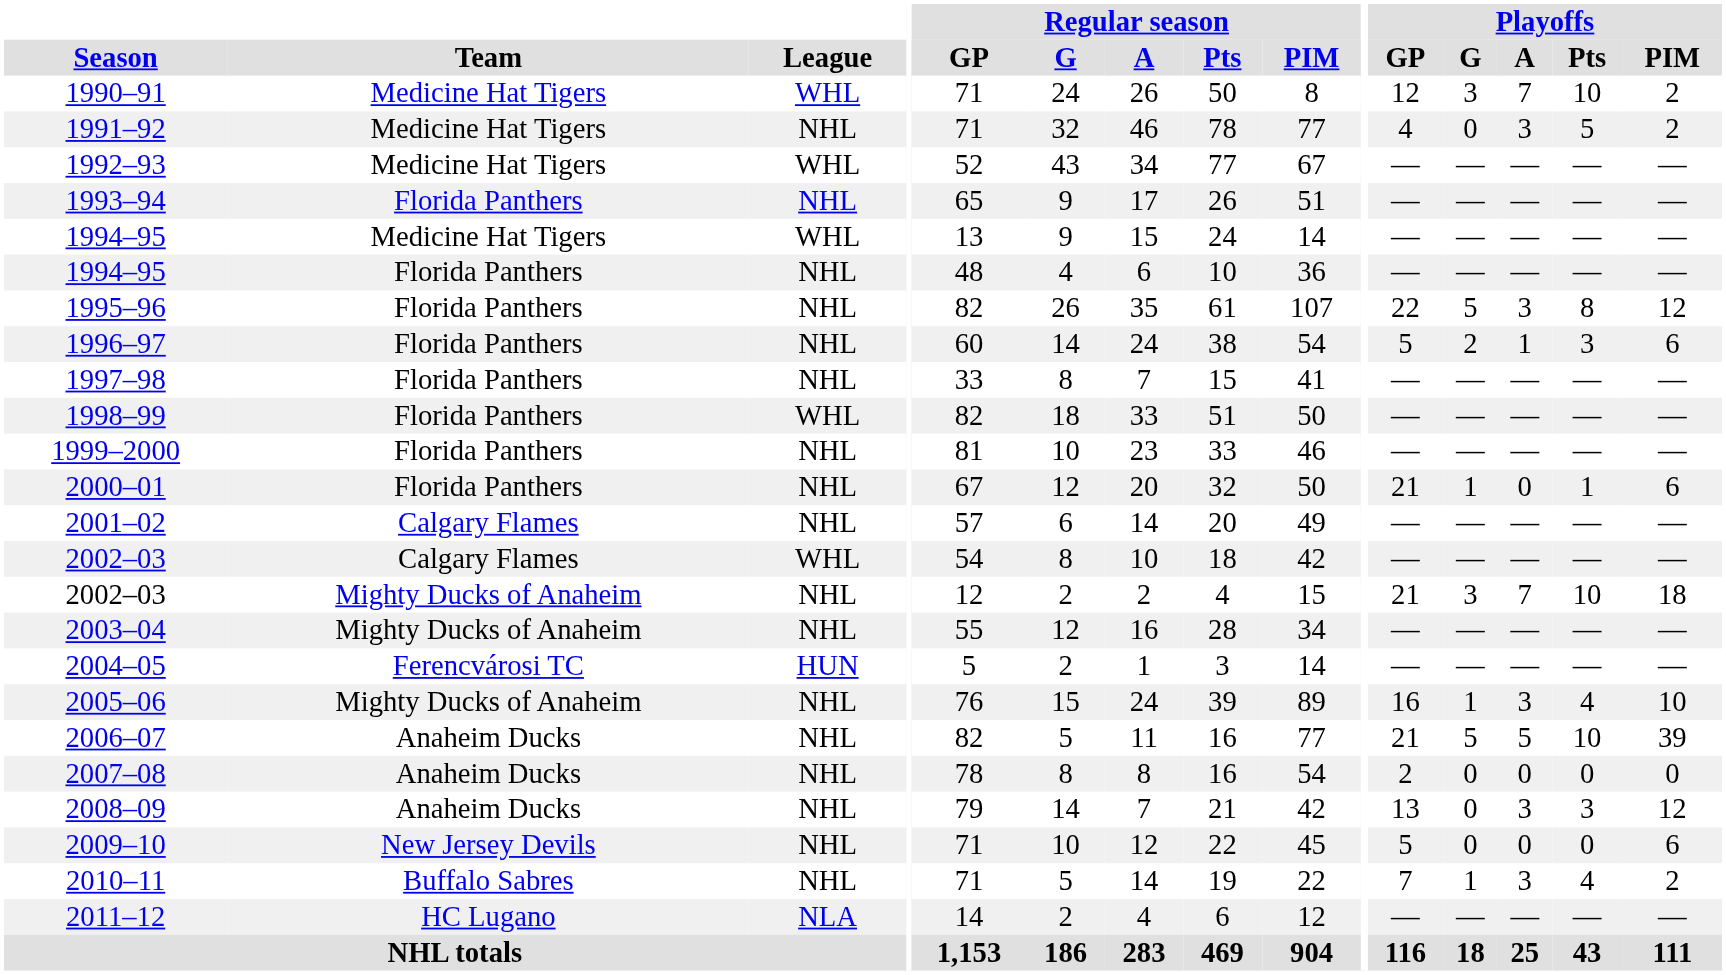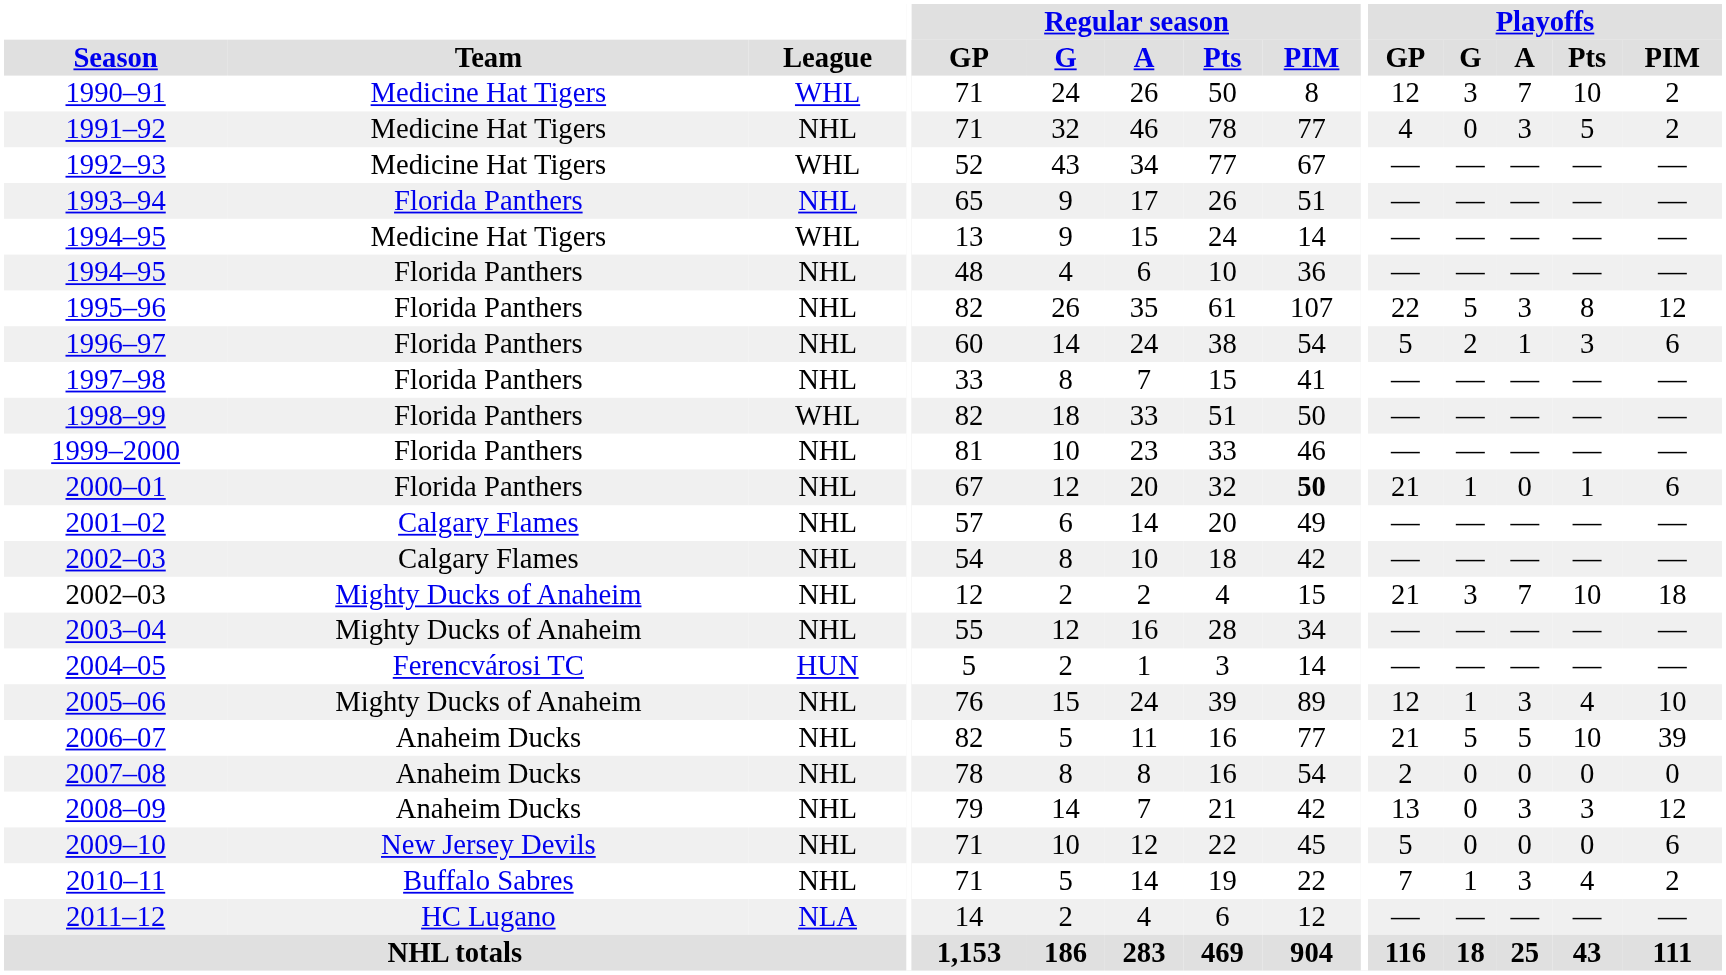 <table border="0" cellpadding="1" cellspacing="0" style="text-align:center; width:60em">
 <tr bgcolor="#e0e0e0">
 <th colspan="3" bgcolor="#ffffff"></th>
 <th rowspan="99" bgcolor="#ffffff"></th>
 <th colspan="5"><a href='#'>Regular season</a></th>
 <th rowspan="99" bgcolor="#ffffff"></th>
 <th colspan="5"><a href='#'>Playoffs</a></th>
 </tr>
 <tr bgcolor="#e0e0e0">
 <th><a href='#'>Season</a></th>
 <th>Team</th>
 <th>League</th>
 <th>GP</th>
 <th><a href='#'>G</a></th>
 <th><a href='#'>A</a></th>
 <th><a href='#'>Pts</a></th>
 <th><a href='#'>PIM</a></th>
 <th>GP</th>
 <th>G</th>
 <th>A</th>
 <th>Pts</th>
 <th>PIM</th>
 </tr>
 <tr>
 <td><a href='#'>1990–91</a></td>
 <td><a href='#'>Medicine Hat Tigers</a></td>
 <td><a href='#'>WHL</a></td>
 <td>71</td>
 <td>24</td>
 <td>26</td>
 <td>50</td>
 <td>8</td>
 <td>12</td>
 <td>3</td>
 <td>7</td>
 <td>10</td>
 <td>2</td>
 </tr>
 <tr bgcolor="#f0f0f0">
 <td><a href='#'>1991–92</a></td>
 <td>Medicine Hat Tigers</td>
 <td>NHL</td>
 <td>71</td>
 <td>32</td>
 <td>46</td>
 <td>78</td>
 <td>77</td>
 <td>4</td>
 <td>0</td>
 <td>3</td>
 <td>5</td>
 <td>2</td>
 </tr>
 <tr>
 <td><a href='#'>1992–93</a></td>
 <td>Medicine Hat Tigers</td>
 <td>WHL</td>
 <td>52</td>
 <td>43</td>
 <td>34</td>
 <td>77</td>
 <td>67</td>
 <td>—</td>
 <td>—</td>
 <td>—</td>
 <td>—</td>
 <td>—</td>
 </tr>
 <tr bgcolor="#f0f0f0">
 <td><a href='#'>1993–94</a></td>
 <td><a href='#'>Florida Panthers</a></td>
 <td><a href='#'>NHL</a></td>
 <td>65</td>
 <td>9</td>
 <td>17</td>
 <td>26</td>
 <td>51</td>
 <td>—</td>
 <td>—</td>
 <td>—</td>
 <td>—</td>
 <td>—</td>
 </tr>
 <tr>
 <td><a href='#'>1994–95</a></td>
 <td>Medicine Hat Tigers</td>
 <td>WHL</td>
 <td>13</td>
 <td>9</td>
 <td>15</td>
 <td>24</td>
 <td>14</td>
 <td>—</td>
 <td>—</td>
 <td>—</td>
 <td>—</td>
 <td>—</td>
 </tr>
 <tr bgcolor="#f0f0f0">
 <td><a href='#'>1994–95</a></td>
 <td>Florida Panthers</td>
 <td>NHL</td>
 <td>48</td>
 <td>4</td>
 <td>6</td>
 <td>10</td>
 <td>36</td>
 <td>—</td>
 <td>—</td>
 <td>—</td>
 <td>—</td>
 <td>—</td>
 </tr>
 <tr>
 <td><a href='#'>1995–96</a></td>
 <td>Florida Panthers</td>
 <td>NHL</td>
 <td>82</td>
 <td>26</td>
 <td>35</td>
 <td>61</td>
 <td>107</td>
 <td>22</td>
 <td>5</td>
 <td>3</td>
 <td>8</td>
 <td>12</td>
 </tr>
 <tr bgcolor="#f0f0f0">
 <td><a href='#'>1996–97</a></td>
 <td>Florida Panthers</td>
 <td>NHL</td>
 <td>60</td>
 <td>14</td>
 <td>24</td>
 <td>38</td>
 <td>54</td>
 <td>5</td>
 <td>2</td>
 <td>1</td>
 <td>3</td>
 <td>6</td>
 </tr>
 <tr>
 <td><a href='#'>1997–98</a></td>
 <td>Florida Panthers</td>
 <td>NHL</td>
 <td>33</td>
 <td>8</td>
 <td>7</td>
 <td>15</td>
 <td>41</td>
 <td>—</td>
 <td>—</td>
 <td>—</td>
 <td>—</td>
 <td>—</td>
 </tr>
 <tr bgcolor="#f0f0f0">
 <td><a href='#'>1998–99</a></td>
 <td>Florida Panthers</td>
 <td>WHL</td>
 <td>82</td>
 <td>18</td>
 <td>33</td>
 <td>51</td>
 <td>50</td>
 <td>—</td>
 <td>—</td>
 <td>—</td>
 <td>—</td>
 <td>—</td>
 </tr>
 <tr>
 <td><a href='#'>1999–2000</a></td>
 <td>Florida Panthers</td>
 <td>NHL</td>
 <td>81</td>
 <td>10</td>
 <td>23</td>
 <td>33</td>
 <td>46</td>
 <td>—</td>
 <td>—</td>
 <td>—</td>
 <td>—</td>
 <td>—</td>
 </tr>
 <tr bgcolor="#f0f0f0">
 <td><a href='#'>2000–01</a></td>
 <td>Florida Panthers</td>
 <td>NHL</td>
 <td>67</td>
 <td>12</td>
 <td>20</td>
 <td>32</td>
-<td>50</td>
+<td><strong>50</strong></td>
 <td>21</td>
 <td>1</td>
 <td>0</td>
 <td>1</td>
 <td>6</td>
 </tr>
 <tr>
 <td><a href='#'>2001–02</a></td>
 <td><a href='#'>Calgary Flames</a></td>
 <td>NHL</td>
 <td>57</td>
 <td>6</td>
 <td>14</td>
 <td>20</td>
 <td>49</td>
 <td>—</td>
 <td>—</td>
 <td>—</td>
 <td>—</td>
 <td>—</td>
 </tr>
 <tr bgcolor="#f0f0f0">
 <td><a href='#'>2002–03</a></td>
 <td>Calgary Flames</td>
-<td>WHL</td>
+<td>NHL</td>
 <td>54</td>
 <td>8</td>
 <td>10</td>
 <td>18</td>
 <td>42</td>
 <td>—</td>
 <td>—</td>
 <td>—</td>
 <td>—</td>
 <td>—</td>
 </tr>
 <tr>
 <td>2002–03</td>
 <td><a href='#'>Mighty Ducks of Anaheim</a></td>
 <td>NHL</td>
 <td>12</td>
 <td>2</td>
 <td>2</td>
 <td>4</td>
 <td>15</td>
 <td>21</td>
 <td>3</td>
 <td>7</td>
 <td>10</td>
 <td>18</td>
 </tr>
 <tr bgcolor="#f0f0f0">
 <td><a href='#'>2003–04</a></td>
 <td>Mighty Ducks of Anaheim</td>
 <td>NHL</td>
 <td>55</td>
 <td>12</td>
 <td>16</td>
 <td>28</td>
 <td>34</td>
 <td>—</td>
 <td>—</td>
 <td>—</td>
 <td>—</td>
 <td>—</td>
 </tr>
 <tr>
 <td><a href='#'>2004–05</a></td>
 <td><a href='#'>Ferencvárosi TC</a></td>
 <td><a href='#'>HUN</a></td>
 <td>5</td>
 <td>2</td>
 <td>1</td>
 <td>3</td>
 <td>14</td>
 <td>—</td>
 <td>—</td>
 <td>—</td>
 <td>—</td>
 <td>—</td>
 </tr>
 <tr bgcolor="#f0f0f0">
 <td><a href='#'>2005–06</a></td>
 <td>Mighty Ducks of Anaheim</td>
 <td>NHL</td>
 <td>76</td>
 <td>15</td>
 <td>24</td>
 <td>39</td>
 <td>89</td>
-<td>16</td>
+<td>12</td>
 <td>1</td>
 <td>3</td>
 <td>4</td>
 <td>10</td>
 </tr>
 <tr>
 <td><a href='#'>2006–07</a></td>
 <td>Anaheim Ducks</td>
 <td>NHL</td>
 <td>82</td>
 <td>5</td>
 <td>11</td>
 <td>16</td>
 <td>77</td>
 <td>21</td>
 <td>5</td>
 <td>5</td>
 <td>10</td>
 <td>39</td>
 </tr>
 <tr bgcolor="#f0f0f0">
 <td><a href='#'>2007–08</a></td>
 <td>Anaheim Ducks</td>
 <td>NHL</td>
 <td>78</td>
 <td>8</td>
 <td>8</td>
 <td>16</td>
 <td>54</td>
 <td>2</td>
 <td>0</td>
 <td>0</td>
 <td>0</td>
 <td>0</td>
 </tr>
 <tr>
 <td><a href='#'>2008–09</a></td>
 <td>Anaheim Ducks</td>
 <td>NHL</td>
 <td>79</td>
 <td>14</td>
 <td>7</td>
 <td>21</td>
 <td>42</td>
 <td>13</td>
 <td>0</td>
 <td>3</td>
 <td>3</td>
 <td>12</td>
 </tr>
 <tr bgcolor="#f0f0f0">
 <td><a href='#'>2009–10</a></td>
 <td><a href='#'>New Jersey Devils</a></td>
 <td>NHL</td>
 <td>71</td>
 <td>10</td>
 <td>12</td>
 <td>22</td>
 <td>45</td>
 <td>5</td>
 <td>0</td>
 <td>0</td>
 <td>0</td>
 <td>6</td>
 </tr>
 <tr>
 <td><a href='#'>2010–11</a></td>
 <td><a href='#'>Buffalo Sabres</a></td>
 <td>NHL</td>
 <td>71</td>
 <td>5</td>
 <td>14</td>
 <td>19</td>
 <td>22</td>
 <td>7</td>
 <td>1</td>
 <td>3</td>
 <td>4</td>
 <td>2</td>
 </tr>
 <tr bgcolor="#f0f0f0">
 <td><a href='#'>2011–12</a></td>
 <td><a href='#'>HC Lugano</a></td>
 <td><a href='#'>NLA</a></td>
 <td>14</td>
 <td>2</td>
 <td>4</td>
 <td>6</td>
 <td>12</td>
 <td>—</td>
 <td>—</td>
 <td>—</td>
 <td>—</td>
 <td>—</td>
 </tr>
 <tr style="background:#e0e0e0;">
 <th colspan="3">NHL totals</th>
 <th>1,153</th>
 <th>186</th>
 <th>283</th>
 <th>469</th>
 <th>904</th>
 <th>116</th>
 <th>18</th>
 <th>25</th>
 <th>43</th>
 <th>111</th>
 </tr>
 </table>
